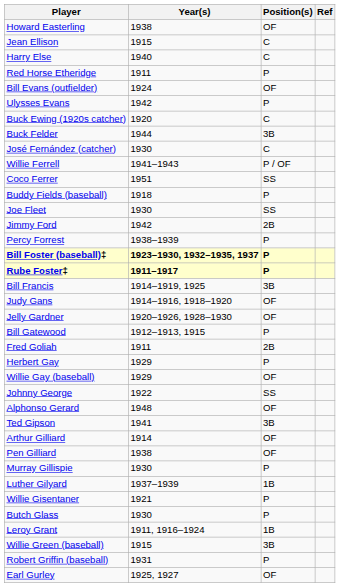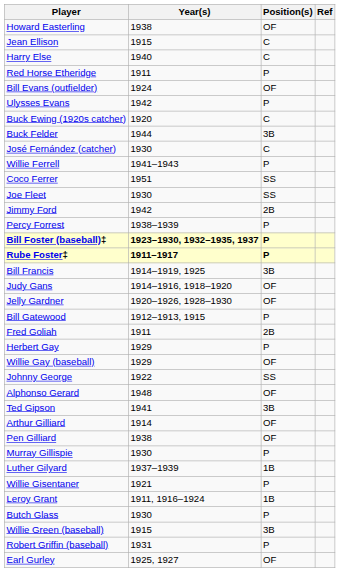 <table class="wikitable">
 <tr>
 <th>Player</th>
 <th>Year(s)</th>
 <th>Position(s)</th>
 <th>Ref</th>
 </tr>
 <tr>
 <td><a href='#'>Howard Easterling</a></td>
 <td>1938</td>
 <td>OF</td>
 <td></td>
 </tr>
 <tr>
 <td><a href='#'>Jean Ellison</a></td>
 <td>1915</td>
 <td>C</td>
 <td></td>
 </tr>
 <tr>
 <td><a href='#'>Harry Else</a></td>
 <td>1940</td>
 <td>C</td>
 <td></td>
 </tr>
 <tr>
 <td><a href='#'>Red Horse Etheridge</a></td>
 <td>1911</td>
 <td>P</td>
 <td></td>
 </tr>
 <tr>
 <td><a href='#'>Bill Evans (outfielder)</a></td>
 <td>1924</td>
 <td>OF</td>
 <td></td>
 </tr>
 <tr>
 <td><a href='#'>Ulysses Evans</a></td>
 <td>1942</td>
 <td>P</td>
 <td></td>
 </tr>
 <tr>
 <td><a href='#'>Buck Ewing (1920s catcher)</a></td>
 <td>1920</td>
 <td>C</td>
 <td></td>
 </tr>
 <tr>
 <td><a href='#'>Buck Felder</a></td>
 <td>1944</td>
 <td>3B</td>
 <td></td>
 </tr>
 <tr>
 <td><a href='#'>José Fernández (catcher)</a></td>
 <td>1930</td>
 <td>C</td>
 <td></td>
 </tr>
 <tr>
 <td><a href='#'>Willie Ferrell</a></td>
 <td>1941–1943</td>
-<td>P / OF</td>
+<td>P</td>
 <td></td>
 </tr>
 <tr>
 <td><a href='#'>Coco Ferrer</a></td>
 <td>1951</td>
 <td>SS</td>
-<td></td>
-</tr>
-<tr>
-<td><a href='#'>Buddy Fields (baseball)</a></td>
-<td>1918</td>
-<td>P</td>
 <td></td>
 </tr>
 <tr>
 <td><a href='#'>Joe Fleet</a></td>
 <td>1930</td>
 <td>SS</td>
 <td></td>
 </tr>
 <tr>
 <td><a href='#'>Jimmy Ford</a></td>
 <td>1942</td>
 <td>2B</td>
 <td></td>
 </tr>
 <tr>
 <td><a href='#'>Percy Forrest</a></td>
 <td>1938–1939</td>
 <td>P</td>
 <td></td>
 </tr>
 <tr style="background:#FFFFCC;">
 <td><strong><a href='#'>Bill Foster (baseball)</a>‡</strong></td>
 <td><strong>1923–1930, 1932–1935, 1937</strong></td>
 <td><strong>P</strong></td>
 <td><strong></strong></td>
 </tr>
 <tr style="background:#FFFFCC;">
 <td><strong><a href='#'>Rube Foster</a>‡</strong></td>
 <td><strong>1911–1917</strong></td>
 <td><strong>P</strong></td>
 <td><strong></strong></td>
 </tr>
 <tr>
 <td><a href='#'>Bill Francis</a></td>
 <td>1914–1919, 1925</td>
 <td>3B</td>
 <td></td>
 </tr>
 <tr>
 <td><a href='#'>Judy Gans</a></td>
 <td>1914–1916, 1918–1920</td>
 <td>OF</td>
 <td></td>
 </tr>
 <tr>
 <td><a href='#'>Jelly Gardner</a></td>
 <td>1920–1926, 1928–1930</td>
 <td>OF</td>
 <td></td>
 </tr>
 <tr>
 <td><a href='#'>Bill Gatewood</a></td>
 <td>1912–1913, 1915</td>
 <td>P</td>
 <td></td>
 </tr>
 <tr>
 <td><a href='#'>Fred Goliah</a></td>
 <td>1911</td>
 <td>2B</td>
 <td></td>
 </tr>
 <tr>
 <td><a href='#'>Herbert Gay</a></td>
 <td>1929</td>
 <td>P</td>
 <td></td>
 </tr>
 <tr>
 <td><a href='#'>Willie Gay (baseball)</a></td>
 <td>1929</td>
 <td>OF</td>
 <td></td>
 </tr>
 <tr>
 <td><a href='#'>Johnny George</a></td>
 <td>1922</td>
 <td>SS</td>
 <td></td>
 </tr>
 <tr>
 <td><a href='#'>Alphonso Gerard</a></td>
 <td>1948</td>
 <td>OF</td>
 <td></td>
 </tr>
 <tr>
 <td><a href='#'>Ted Gipson</a></td>
 <td>1941</td>
 <td>3B</td>
 <td></td>
 </tr>
 <tr>
 <td><a href='#'>Arthur Gilliard</a></td>
 <td>1914</td>
 <td>OF</td>
 <td></td>
 </tr>
 <tr>
 <td><a href='#'>Pen Gilliard</a></td>
 <td>1938</td>
 <td>OF</td>
 <td></td>
 </tr>
 <tr>
 <td><a href='#'>Murray Gillispie</a></td>
 <td>1930</td>
 <td>P</td>
 <td></td>
 </tr>
 <tr>
 <td><a href='#'>Luther Gilyard</a></td>
 <td>1937–1939</td>
 <td>1B</td>
 <td></td>
 </tr>
 <tr>
 <td><a href='#'>Willie Gisentaner</a></td>
 <td>1921</td>
 <td>P</td>
 <td></td>
 </tr>
 <tr>
+<td><a href='#'>Leroy Grant</a></td>
+<td>1911, 1916–1924</td>
+<td>1B</td>
+<td></td>
+</tr>
+<tr>
 <td><a href='#'>Butch Glass</a></td>
 <td>1930</td>
 <td>P</td>
-<td></td>
-</tr>
-<tr>
-<td><a href='#'>Leroy Grant</a></td>
-<td>1911, 1916–1924</td>
-<td>1B</td>
 <td></td>
 </tr>
 <tr>
 <td><a href='#'>Willie Green (baseball)</a></td>
 <td>1915</td>
 <td>3B</td>
 <td></td>
 </tr>
 <tr>
 <td><a href='#'>Robert Griffin (baseball)</a></td>
 <td>1931</td>
 <td>P</td>
 <td></td>
 </tr>
 <tr>
 <td><a href='#'>Earl Gurley</a></td>
 <td>1925, 1927</td>
 <td>OF</td>
 <td></td>
 </tr>
 </table>
